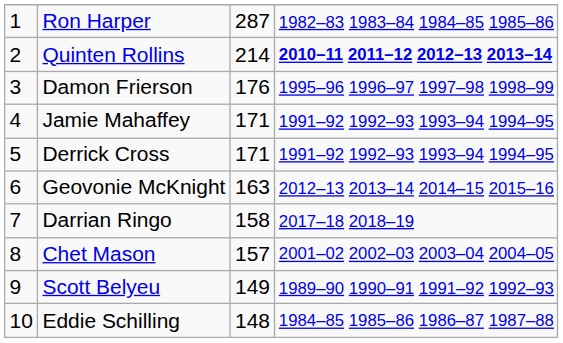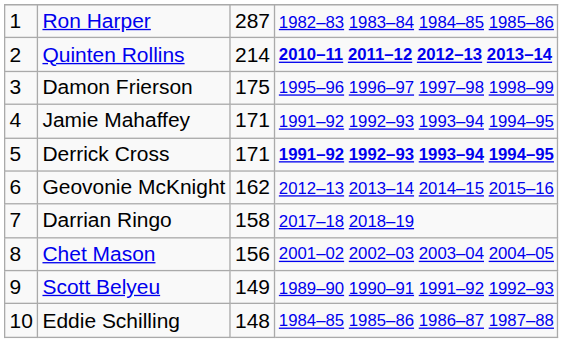 <table class="wikitable">
 <tr>
 </tr>
 <tr>
 <td>1</td>
 <td><a href='#'>Ron Harper</a></td>
 <td>287</td>
 <td style="font-size:80%;"><a href='#'>1982–83</a> <a href='#'>1983–84</a> <a href='#'>1984–85</a> <a href='#'>1985–86</a></td>
 </tr>
 <tr>
 <td>2</td>
 <td><a href='#'>Quinten Rollins</a></td>
 <td>214</td>
 <td style="font-size:80%;"><strong><a href='#'>2010–11</a> <a href='#'>2011–12</a> <a href='#'>2012–13</a> <a href='#'>2013–14</a></strong></td>
 </tr>
 <tr>
 <td>3</td>
 <td>Damon Frierson</td>
-<td>176</td>
+<td>175</td>
 <td style="font-size:80%;"><a href='#'>1995–96</a> <a href='#'>1996–97</a> <a href='#'>1997–98</a> <a href='#'>1998–99</a></td>
 </tr>
 <tr>
 <td>4</td>
 <td>Jamie Mahaffey</td>
 <td>171</td>
 <td style="font-size:80%;"><a href='#'>1991–92</a> <a href='#'>1992–93</a> <a href='#'>1993–94</a> <a href='#'>1994–95</a></td>
 </tr>
 <tr>
 <td>5</td>
 <td>Derrick Cross</td>
 <td>171</td>
-<td style="font-size:80%;"><a href='#'>1991–92</a> <a href='#'>1992–93</a> <a href='#'>1993–94</a> <a href='#'>1994–95</a></td>
+<td style="font-size:80%;"><strong><a href='#'>1991–92</a> <a href='#'>1992–93</a> <a href='#'>1993–94</a> <a href='#'>1994–95</a></strong></td>
 </tr>
 <tr>
 <td>6</td>
 <td>Geovonie McKnight</td>
-<td>163</td>
+<td>162</td>
 <td style="font-size:80%;"><a href='#'>2012–13</a> <a href='#'>2013–14</a> <a href='#'>2014–15</a> <a href='#'>2015–16</a></td>
 </tr>
 <tr>
 <td>7</td>
 <td>Darrian Ringo</td>
 <td>158</td>
 <td style="font-size:80%;"><a href='#'>2017–18</a> <a href='#'>2018–19</a></td>
 </tr>
 <tr>
 <td>8</td>
 <td><a href='#'>Chet Mason</a></td>
-<td>157</td>
+<td>156</td>
 <td style="font-size:80%;"><a href='#'>2001–02</a> <a href='#'>2002–03</a> <a href='#'>2003–04</a> <a href='#'>2004–05</a></td>
 </tr>
 <tr>
 <td>9</td>
 <td><a href='#'>Scott Belyeu</a></td>
 <td>149</td>
 <td style="font-size:80%;"><a href='#'>1989–90</a> <a href='#'>1990–91</a> <a href='#'>1991–92</a> <a href='#'>1992–93</a></td>
 </tr>
 <tr>
 <td>10</td>
 <td>Eddie Schilling</td>
 <td>148</td>
 <td style="font-size:80%;"><a href='#'>1984–85</a> <a href='#'>1985–86</a> <a href='#'>1986–87</a> <a href='#'>1987–88</a></td>
 </tr>
 </table>
